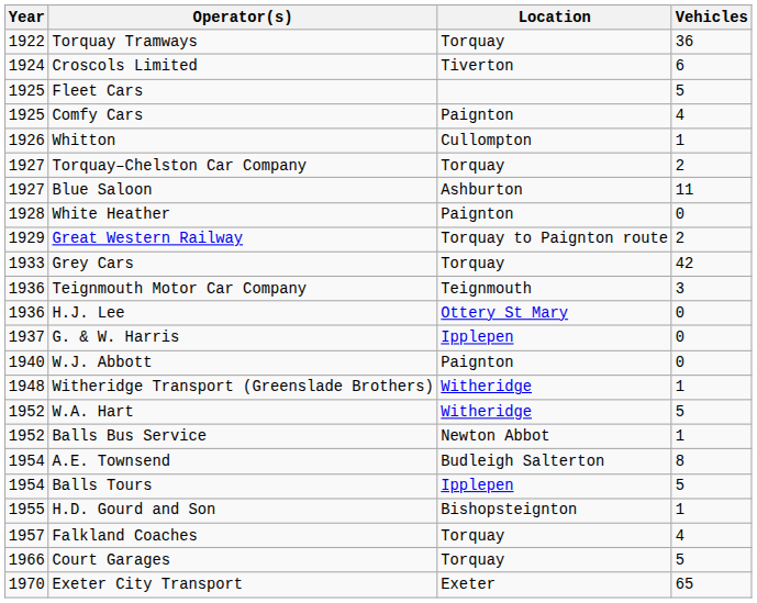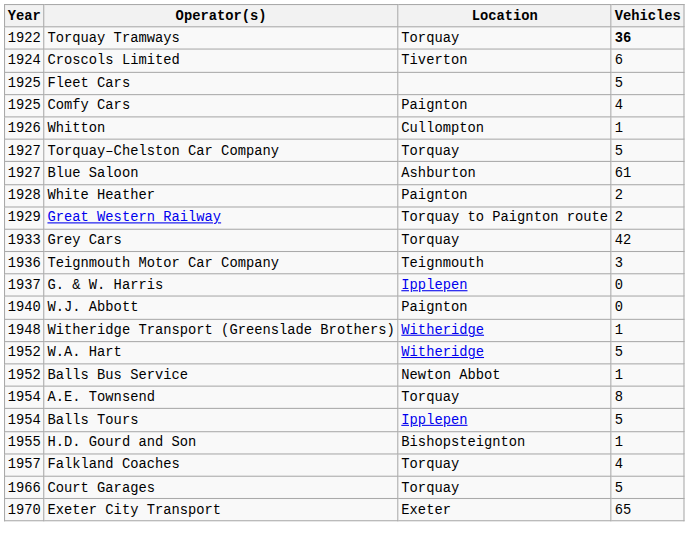 <table class="wikitable">
 <tr>
 <th>Year</th>
 <th>Operator(s)</th>
 <th>Location</th>
 <th>Vehicles</th>
 </tr>
 <tr>
 <td>1922</td>
 <td>Torquay Tramways</td>
 <td>Torquay</td>
-<td>36</td>
+<td><strong>36</strong></td>
 </tr>
 <tr>
 <td>1924</td>
 <td>Croscols Limited</td>
 <td>Tiverton</td>
 <td>6</td>
 </tr>
 <tr>
 <td>1925</td>
 <td>Fleet Cars</td>
 <td></td>
 <td>5</td>
 </tr>
 <tr>
 <td>1925</td>
 <td>Comfy Cars</td>
 <td>Paignton</td>
 <td>4</td>
 </tr>
 <tr>
 <td>1926</td>
 <td>Whitton</td>
 <td>Cullompton</td>
 <td>1</td>
 </tr>
 <tr>
 <td>1927</td>
 <td>Torquay–Chelston Car Company</td>
 <td>Torquay</td>
-<td>2</td>
+<td>5</td>
 </tr>
 <tr>
 <td>1927</td>
 <td>Blue Saloon</td>
 <td>Ashburton</td>
-<td>11</td>
+<td>61</td>
 </tr>
 <tr>
 <td>1928</td>
 <td>White Heather</td>
 <td>Paignton</td>
-<td>0</td>
+<td>2</td>
 </tr>
 <tr>
 <td>1929</td>
 <td><a href='#'>Great Western Railway</a></td>
 <td>Torquay to Paignton route</td>
 <td>2</td>
 </tr>
 <tr>
 <td>1933</td>
 <td>Grey Cars</td>
 <td>Torquay</td>
 <td>42</td>
 </tr>
 <tr>
 <td>1936</td>
 <td>Teignmouth Motor Car Company</td>
 <td>Teignmouth</td>
 <td>3</td>
-</tr>
-<tr>
-<td>1936</td>
-<td>H.J. Lee</td>
-<td><a href='#'>Ottery St Mary</a></td>
-<td>0</td>
 </tr>
 <tr>
 <td>1937</td>
 <td>G. & W. Harris</td>
 <td><a href='#'>Ipplepen</a></td>
 <td>0</td>
 </tr>
 <tr>
 <td>1940</td>
 <td>W.J. Abbott</td>
 <td>Paignton</td>
 <td>0</td>
 </tr>
 <tr>
 <td>1948</td>
 <td>Witheridge Transport (Greenslade Brothers)</td>
 <td><a href='#'>Witheridge</a></td>
 <td>1</td>
 </tr>
 <tr>
 <td>1952</td>
 <td>W.A. Hart</td>
 <td><a href='#'>Witheridge</a></td>
 <td>5</td>
 </tr>
 <tr>
 <td>1952</td>
 <td>Balls Bus Service</td>
 <td>Newton Abbot</td>
 <td>1</td>
 </tr>
 <tr>
 <td>1954</td>
 <td>A.E. Townsend</td>
-<td>Budleigh Salterton</td>
+<td>Torquay</td>
 <td>8</td>
 </tr>
 <tr>
 <td>1954</td>
 <td>Balls Tours</td>
 <td><a href='#'>Ipplepen</a></td>
 <td>5</td>
 </tr>
 <tr>
 <td>1955</td>
 <td>H.D. Gourd and Son</td>
 <td>Bishopsteignton</td>
 <td>1</td>
 </tr>
 <tr>
 <td>1957</td>
 <td>Falkland Coaches</td>
 <td>Torquay</td>
 <td>4</td>
 </tr>
 <tr>
 <td>1966</td>
 <td>Court Garages</td>
 <td>Torquay</td>
 <td>5</td>
 </tr>
 <tr>
 <td>1970</td>
 <td>Exeter City Transport</td>
 <td>Exeter</td>
 <td>65</td>
 </tr>
 </table>
